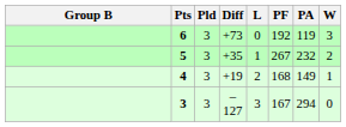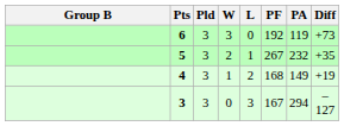 <table class=wikitable style="text-align:center">
 <tr>
 <th width=200>Group B</th>
 <th width=20>Pts</th>
 <th width=20>Pld</th>
-<th width=20>Diff</th>
+<th width=20>W</th>
 <th width=20>L</th>
 <th width=20>PF</th>
 <th width=20>PA</th>
-<th width=20>W</th>
+<th width=20>Diff</th>
 </tr>
 <tr style="background:#bbffbb">
 <td style="text-align:left"></td>
 <td><strong>6</strong></td>
 <td>3</td>
-<td>+73</td>
+<td>3</td>
 <td>0</td>
 <td>192</td>
 <td>119</td>
-<td>3</td>
+<td>+73</td>
 </tr>
 <tr style="background:#bbffbb">
 <td style="text-align:left"></td>
 <td><strong>5</strong></td>
 <td>3</td>
-<td>+35</td>
+<td>2</td>
 <td>1</td>
 <td>267</td>
 <td>232</td>
-<td>2</td>
+<td>+35</td>
 </tr>
 <tr style="background:#ddffdd">
 <td style="text-align:left"></td>
 <td><strong>4</strong></td>
 <td>3</td>
-<td>+19</td>
+<td>1</td>
 <td>2</td>
 <td>168</td>
 <td>149</td>
-<td>1</td>
+<td>+19</td>
 </tr>
 <tr style="background:#ddffdd">
 <td style="text-align:left"></td>
 <td><strong>3</strong></td>
 <td>3</td>
-<td>–127</td>
+<td>0</td>
 <td>3</td>
 <td>167</td>
 <td>294</td>
-<td>0</td>
+<td>–127</td>
 </tr>
 </table>
